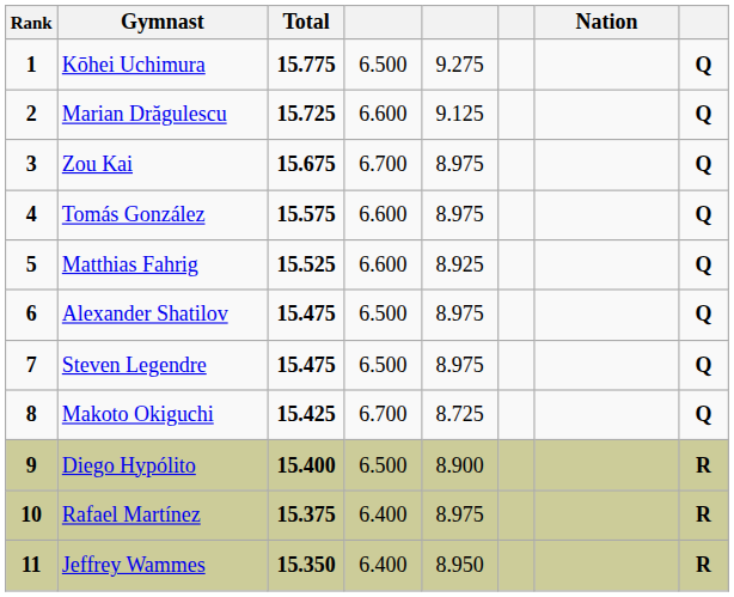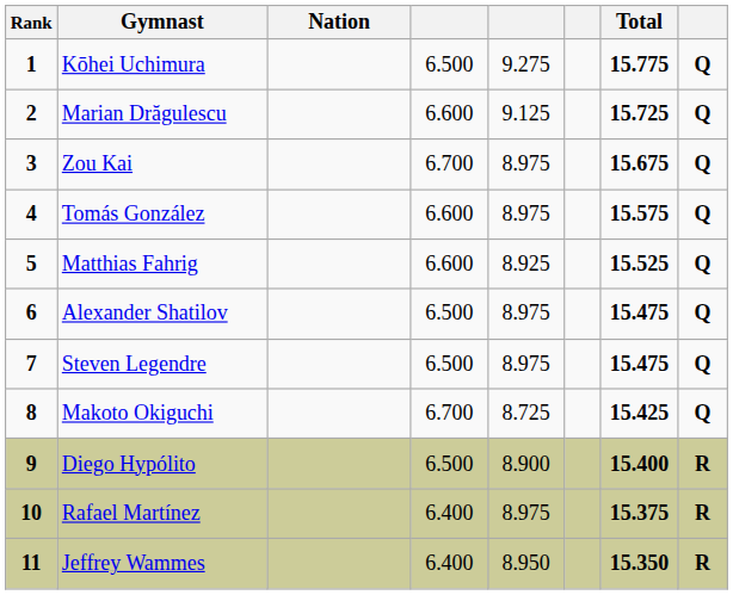 <table class="wikitable sortable" style="text-align:center;">
 <tr>
 <th scope="col"  style="width:15px;"><small>Rank</small></th>
 <th scope="col"  style="width:150px;">Gymnast</th>
-<th scope="col"  style="width:50px;">Total</th>
+<th scope="col"  style="width:100px;">Nation</th>
 <th scope="col"  style="width:50px;"><small></small></th>
 <th scope="col"  style="width:50px;"><small></small></th>
 <th scope="col"  style="width:20px;"><small></small></th>
-<th scope="col"  style="width:100px;">Nation</th>
+<th scope="col"  style="width:50px;">Total</th>
 <th scope="col"  style="width:30px;"><small></small></th>
 </tr>
 <tr>
 <td scope=row style="text-align:center"><strong>1</strong></td>
 <td style="height:30px; text-align:left;"><a href='#'>Kōhei Uchimura</a></td>
-<td><strong>15.775</strong></td>
+<td style="text-align:left;"><small></small></td>
 <td>6.500</td>
 <td>9.275</td>
 <td></td>
-<td style="text-align:left;"><small></small></td>
+<td><strong>15.775</strong></td>
 <td><strong>Q</strong></td>
 </tr>
 <tr>
 <td scope=row style="text-align:center"><strong>2</strong></td>
 <td style="height:30px; text-align:left;"><a href='#'>Marian Drăgulescu</a></td>
-<td><strong>15.725</strong></td>
+<td style="text-align:left;"><small></small></td>
 <td>6.600</td>
 <td>9.125</td>
 <td></td>
-<td style="text-align:left;"><small></small></td>
+<td><strong>15.725</strong></td>
 <td><strong>Q</strong></td>
 </tr>
 <tr>
 <td scope=row style="text-align:center"><strong>3</strong></td>
 <td style="height:30px; text-align:left;"><a href='#'>Zou Kai</a></td>
-<td><strong>15.675</strong></td>
+<td style="text-align:left;"><small></small></td>
 <td>6.700</td>
 <td>8.975</td>
 <td></td>
-<td style="text-align:left;"><small></small></td>
+<td><strong>15.675</strong></td>
 <td><strong>Q</strong></td>
 </tr>
 <tr>
 <td scope=row style="text-align:center"><strong>4</strong></td>
 <td style="height:30px; text-align:left;"><a href='#'>Tomás González</a></td>
-<td><strong>15.575</strong></td>
+<td style="text-align:left;"><small></small></td>
 <td>6.600</td>
 <td>8.975</td>
 <td></td>
-<td style="text-align:left;"><small></small></td>
+<td><strong>15.575</strong></td>
 <td><strong>Q</strong></td>
 </tr>
 <tr>
 <td scope=row style="text-align:center"><strong>5</strong></td>
 <td style="height:30px; text-align:left;"><a href='#'>Matthias Fahrig</a></td>
-<td><strong>15.525</strong></td>
+<td style="text-align:left;"><small></small></td>
 <td>6.600</td>
 <td>8.925</td>
 <td></td>
-<td style="text-align:left;"><small></small></td>
+<td><strong>15.525</strong></td>
 <td><strong>Q</strong></td>
 </tr>
 <tr>
 <td scope=row style="text-align:center"><strong>6</strong></td>
 <td style="height:30px; text-align:left;"><a href='#'>Alexander Shatilov</a></td>
-<td><strong>15.475</strong></td>
+<td style="text-align:left;"><small></small></td>
 <td>6.500</td>
 <td>8.975</td>
 <td></td>
-<td style="text-align:left;"><small></small></td>
+<td><strong>15.475</strong></td>
 <td><strong>Q</strong></td>
 </tr>
 <tr>
 <td scope=row style="text-align:center"><strong>7</strong></td>
 <td style="height:30px; text-align:left;"><a href='#'>Steven Legendre</a></td>
-<td><strong>15.475</strong></td>
+<td style="text-align:left;"><small></small></td>
 <td>6.500</td>
 <td>8.975</td>
 <td></td>
-<td style="text-align:left;"><small></small></td>
+<td><strong>15.475</strong></td>
 <td><strong>Q</strong></td>
 </tr>
 <tr>
 <td scope=row style="text-align:center"><strong>8</strong></td>
 <td style="height:30px; text-align:left;"><a href='#'>Makoto Okiguchi</a></td>
-<td><strong>15.425</strong></td>
+<td style="text-align:left;"><small></small></td>
 <td>6.700</td>
 <td>8.725</td>
 <td></td>
-<td style="text-align:left;"><small></small></td>
+<td><strong>15.425</strong></td>
 <td><strong>Q</strong></td>
 </tr>
 <tr style="background:#CCCC99;">
 <td scope=row style="text-align:center"><strong>9</strong></td>
 <td style="height:30px; text-align:left;"><a href='#'>Diego Hypólito</a></td>
-<td><strong>15.400</strong></td>
+<td style="text-align:left;"><small></small></td>
 <td>6.500</td>
 <td>8.900</td>
 <td></td>
-<td style="text-align:left;"><small></small></td>
+<td><strong>15.400</strong></td>
 <td><strong>R</strong></td>
 </tr>
 <tr style="background:#CCCC99;">
 <td scope=row style="text-align:center"><strong>10</strong></td>
 <td style="height:30px; text-align:left;"><a href='#'>Rafael Martínez</a></td>
-<td><strong>15.375</strong></td>
+<td style="text-align:left;"><small></small></td>
 <td>6.400</td>
 <td>8.975</td>
 <td></td>
-<td style="text-align:left;"><small></small></td>
+<td><strong>15.375</strong></td>
 <td><strong>R</strong></td>
 </tr>
 <tr style="background:#CCCC99;">
 <td scope=row style="text-align:center"><strong>11</strong></td>
 <td style="height:30px; text-align:left;"><a href='#'>Jeffrey Wammes</a></td>
-<td><strong>15.350</strong></td>
+<td style="text-align:left;"><small></small></td>
 <td>6.400</td>
 <td>8.950</td>
 <td></td>
-<td style="text-align:left;"><small></small></td>
+<td><strong>15.350</strong></td>
 <td><strong>R</strong></td>
 </tr>
 </table>
